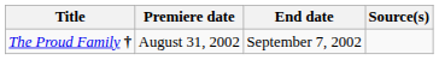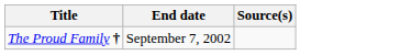 <table class="wikitable sortable">
 <tr>
 <th>Title</th>
-<th>Premiere date</th>
 <th>End date</th>
 <th>Source(s)</th>
 </tr>
 <tr>
 <td><em><a href='#'>The Proud Family</a></em> <strong>†</strong></td>
-<td>August 31, 2002</td>
 <td>September 7, 2002</td>
 <td></td>
 </tr>
 </table>
